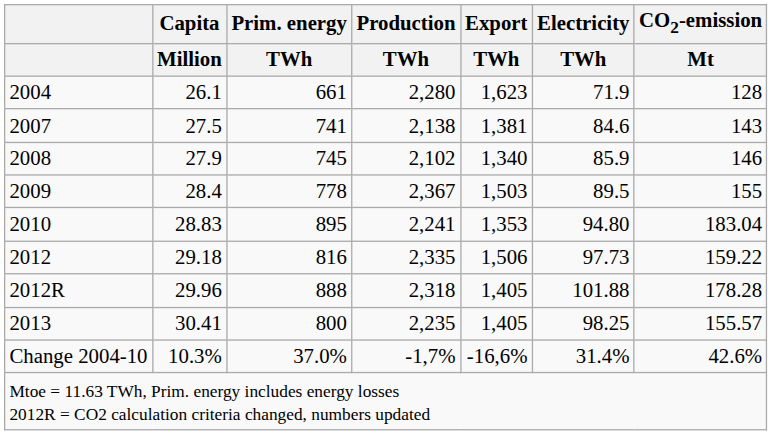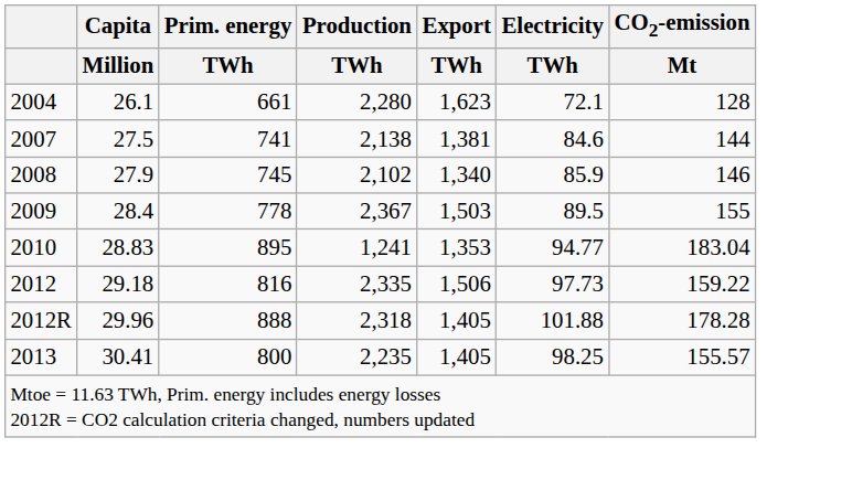 <table class="wikitable" style="text-align:right">
 <tr>
 <th></th>
 <th>Capita</th>
 <th>Prim. energy</th>
 <th>Production</th>
 <th>Export</th>
 <th>Electricity</th>
 <th>CO<sub>2</sub>-emission</th>
 </tr>
 <tr>
 <th></th>
 <th>Million</th>
 <th>TWh</th>
 <th>TWh</th>
 <th>TWh</th>
 <th>TWh</th>
 <th>Mt</th>
 </tr>
 <tr>
 <td align="left">2004</td>
 <td>26.1</td>
 <td>661</td>
 <td>2,280</td>
 <td>1,623</td>
-<td>71.9</td>
+<td>72.1</td>
 <td>128</td>
 </tr>
 <tr>
 <td align="left">2007</td>
 <td>27.5</td>
 <td>741</td>
 <td>2,138</td>
 <td>1,381</td>
 <td>84.6</td>
-<td>143</td>
+<td>144</td>
 </tr>
 <tr>
 <td align="left">2008</td>
 <td>27.9</td>
 <td>745</td>
 <td>2,102</td>
 <td>1,340</td>
 <td>85.9</td>
 <td>146</td>
 </tr>
 <tr>
 <td align="left">2009</td>
 <td>28.4</td>
 <td>778</td>
 <td>2,367</td>
 <td>1,503</td>
 <td>89.5</td>
 <td>155</td>
 </tr>
 <tr>
 <td align="left">2010</td>
 <td>28.83</td>
 <td>895</td>
-<td>2,241</td>
+<td>1,241</td>
 <td>1,353</td>
-<td>94.80</td>
+<td>94.77</td>
 <td>183.04</td>
 </tr>
 <tr>
 <td align="left">2012</td>
 <td>29.18</td>
 <td>816</td>
 <td>2,335</td>
 <td>1,506</td>
 <td>97.73</td>
 <td>159.22</td>
 </tr>
 <tr>
 <td align="left">2012R</td>
 <td>29.96</td>
 <td>888</td>
 <td>2,318</td>
 <td>1,405</td>
 <td>101.88</td>
 <td>178.28</td>
 </tr>
 <tr>
 <td align="left">2013</td>
 <td>30.41</td>
 <td>800</td>
 <td>2,235</td>
 <td>1,405</td>
 <td>98.25</td>
 <td>155.57</td>
 </tr>
 <tr>
-<td align="left">Change 2004-10</td>
-<td>10.3%</td>
-<td>37.0%</td>
-<td>-1,7%</td>
-<td>-16,6%</td>
-<td>31.4%</td>
-<td>42.6%</td>
-</tr>
-<tr>
 <td align="left" colspan=7><small> Mtoe = 11.63 TWh, Prim. energy includes energy losses </small><br><small>2012R = CO2 calculation criteria changed, numbers updated </small></td>
 </tr>
 </table>
